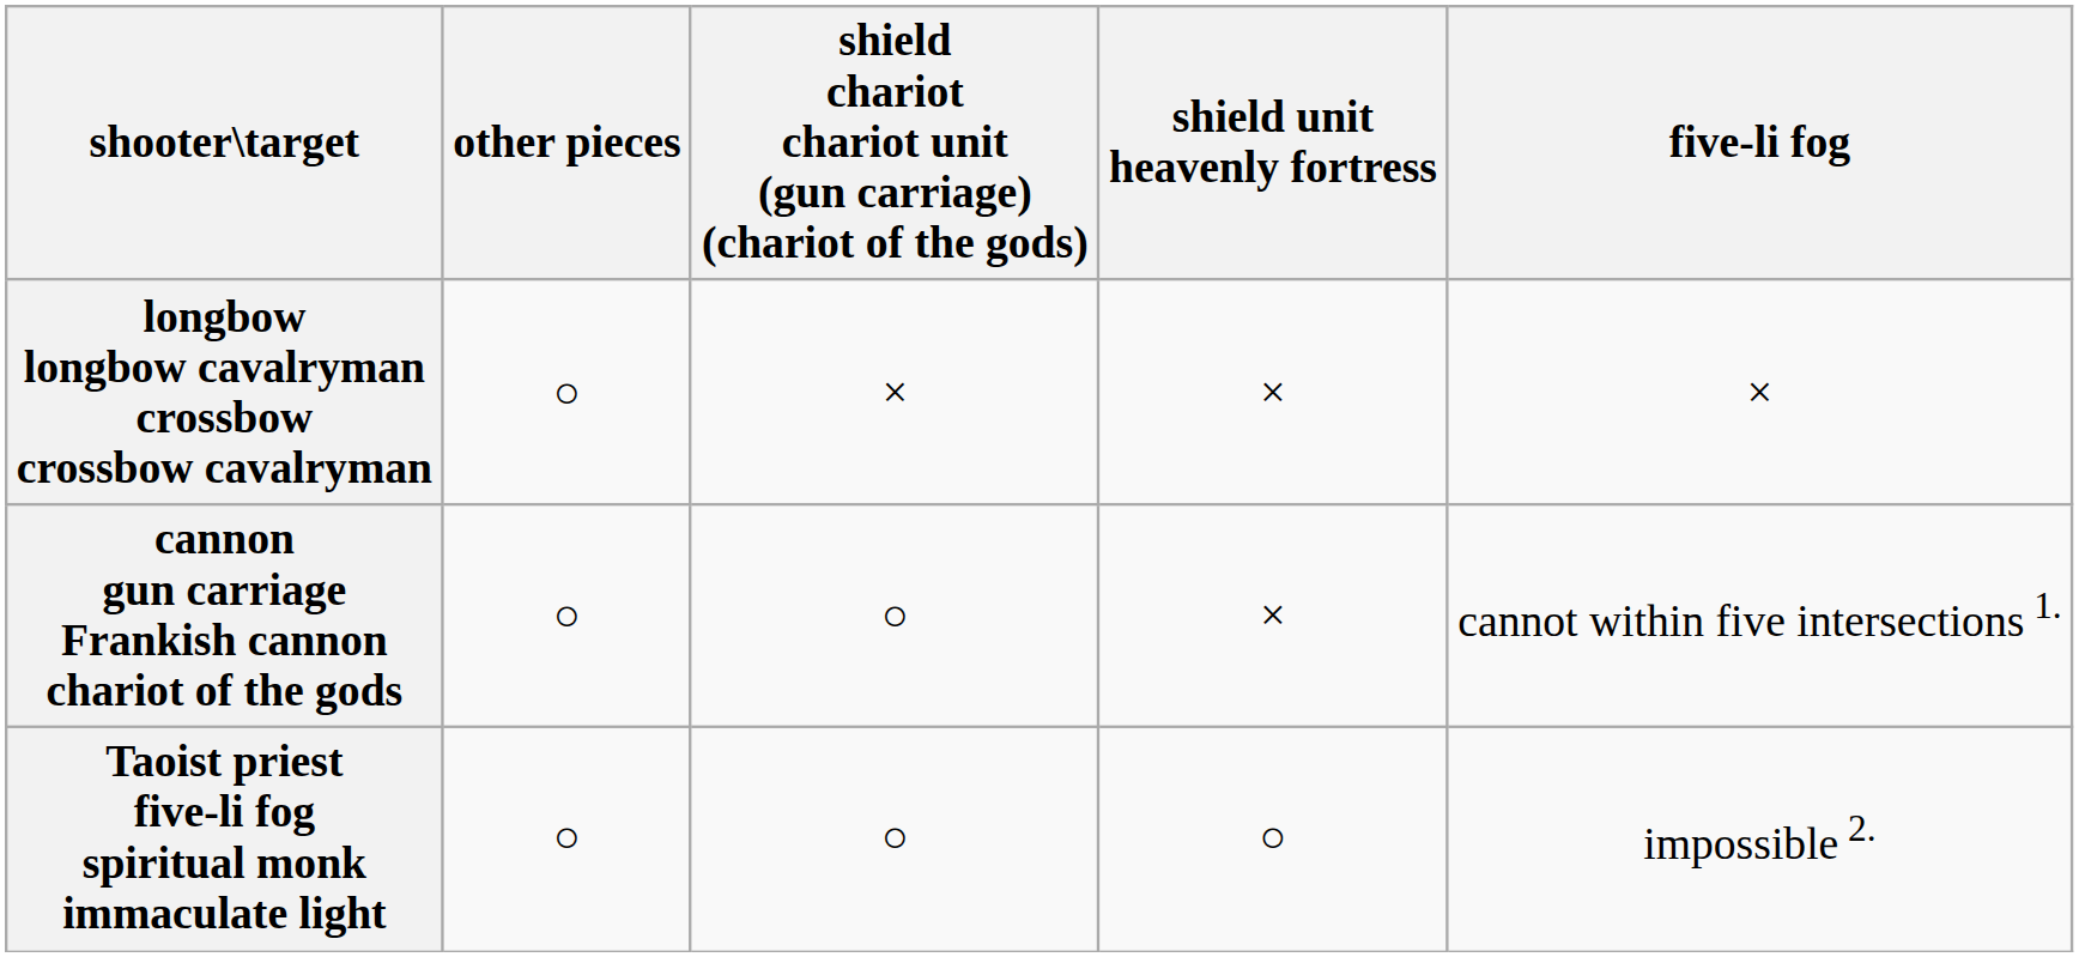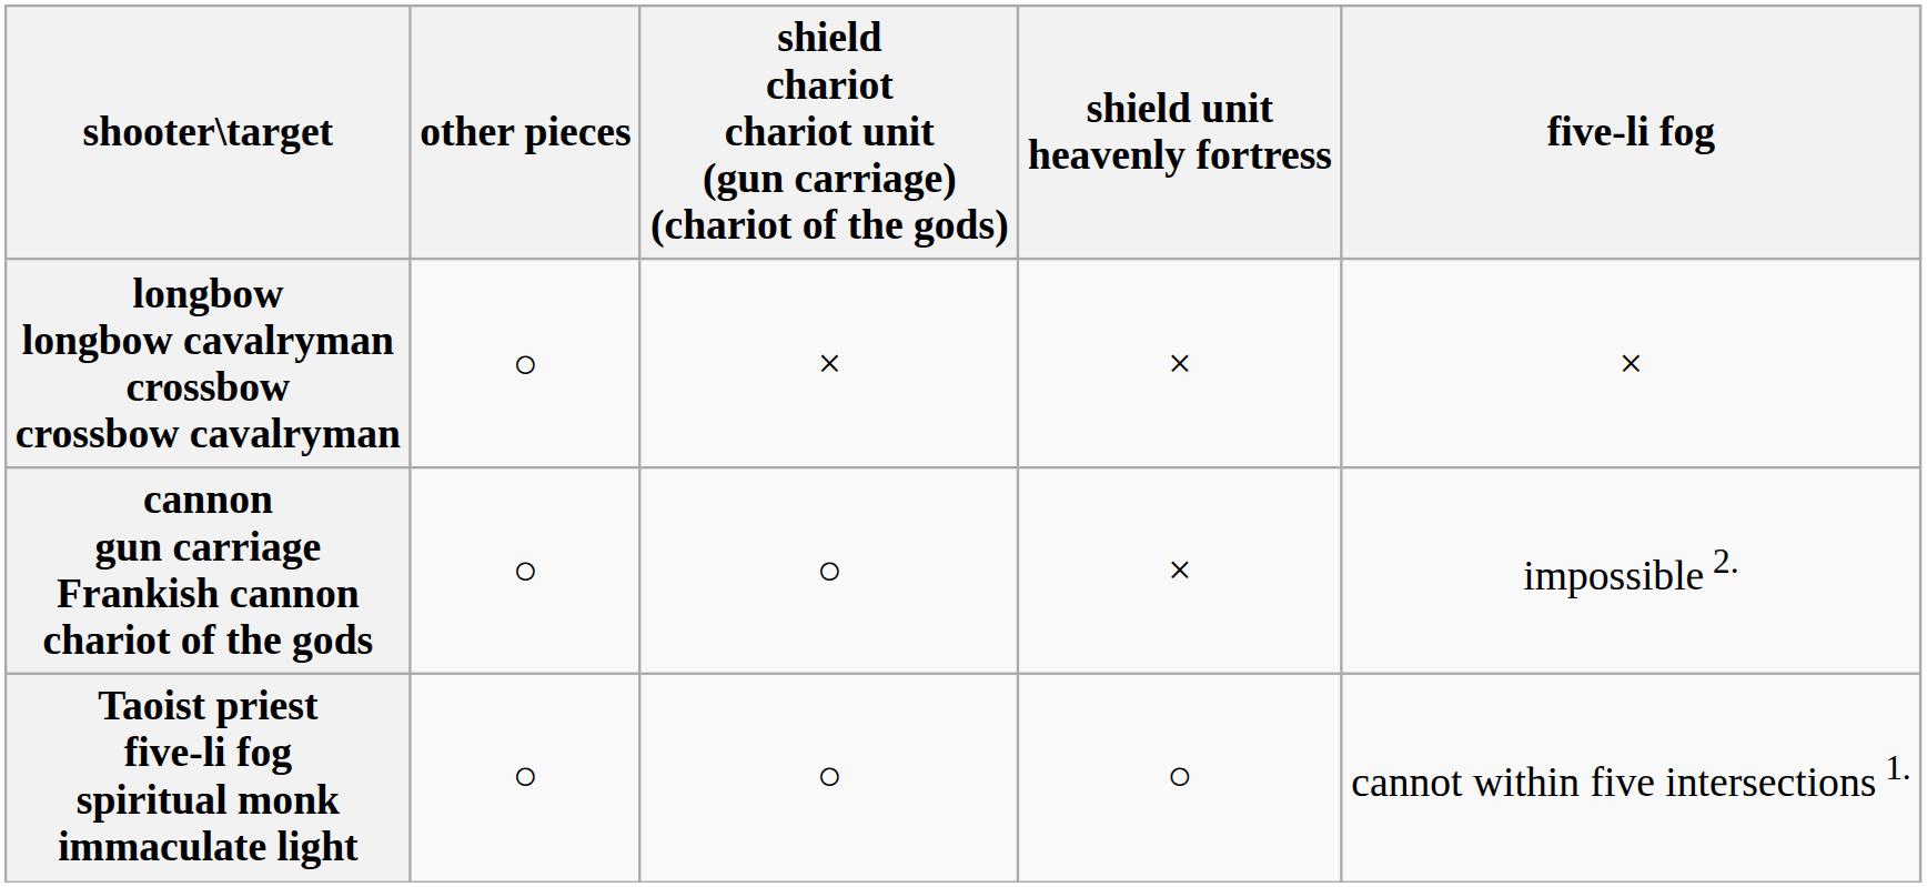 <table class="wikitable" style="text-align:center; white-space:nowrap">
 <tr>
 <th>shooter\target</th>
 <th>other pieces</th>
 <th>shield<br>chariot<br>chariot unit<br>(gun carriage)<br>(chariot of the gods)</th>
 <th>shield unit<br>heavenly fortress</th>
 <th>five-li fog</th>
 </tr>
 <tr>
 <th>longbow<br> longbow cavalryman<br>crossbow<br> crossbow cavalryman</th>
 <td>○</td>
 <td>×</td>
 <td>×</td>
 <td>×</td>
 </tr>
 <tr>
 <th>cannon<br> gun carriage<br>Frankish cannon<br> chariot of the gods</th>
 <td>○</td>
 <td>○</td>
 <td>×</td>
-<td>cannot within five intersections<sup> 1.</sup></td>
+<td>impossible<sup> 2.</sup></td>
 </tr>
 <tr>
 <th>Taoist priest<br> five-li fog<br>spiritual monk<br> immaculate light</th>
 <td>○</td>
 <td>○</td>
 <td>○</td>
-<td>impossible<sup> 2.</sup></td>
+<td>cannot within five intersections<sup> 1.</sup></td>
 </tr>
 </table>
